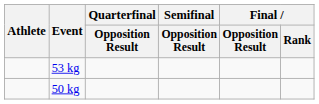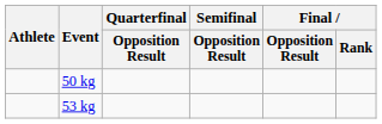 <table class=wikitable style=font-size:90%;text-align:center>
 <tr>
 <th rowspan=2>Athlete</th>
 <th rowspan=2>Event</th>
 <th>Quarterfinal</th>
 <th>Semifinal</th>
 <th colspan=2>Final / </th>
 </tr>
 <tr style=font-size:95%>
 <th>Opposition<br>Result</th>
 <th>Opposition<br>Result</th>
 <th>Opposition<br>Result</th>
 <th>Rank</th>
 </tr>
 <tr>
 <td align=left></td>
-<td align=left><a href='#'>53 kg</a></td>
+<td align=left><a href='#'>50 kg</a></td>
 <td></td>
 <td></td>
 <td></td>
 <td></td>
 </tr>
 <tr>
 <td align=left></td>
-<td align=left><a href='#'>50 kg</a></td>
+<td align=left><a href='#'>53 kg</a></td>
 <td></td>
 <td></td>
 <td></td>
 <td></td>
 </tr>
 </table>
